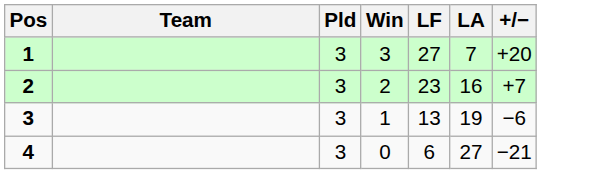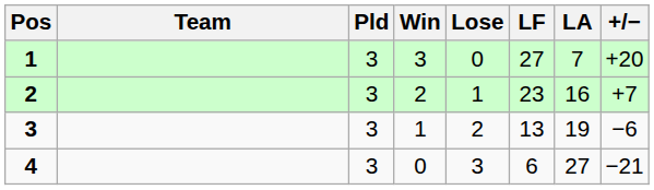 <table class="wikitable" style="font-size: 100%">
 <tr>
 <th width=20>Pos</th>
 <th width=200>Team</th>
 <th width=25>Pld</th>
 <th width=25>Win</th>
+<th width=25>Lose</th>
 <th width=25>LF</th>
 <th width=25>LA</th>
 <th width=25>+/−</th>
 </tr>
 <tr align=center style="background: #ccffcc;">
 <td><strong>1</strong></td>
 <td align="left"></td>
 <td>3</td>
 <td>3</td>
+<td>0</td>
 <td>27</td>
 <td>7</td>
 <td>+20</td>
 </tr>
 <tr align=center style="background: #ccffcc;">
 <td><strong>2</strong></td>
 <td align="left"></td>
 <td>3</td>
 <td>2</td>
+<td>1</td>
 <td>23</td>
 <td>16</td>
 <td>+7</td>
 </tr>
 <tr align=center>
 <td><strong>3</strong></td>
 <td align="left"></td>
 <td>3</td>
 <td>1</td>
+<td>2</td>
 <td>13</td>
 <td>19</td>
 <td>−6</td>
 </tr>
 <tr align=center>
 <td><strong>4</strong></td>
 <td align="left"></td>
 <td>3</td>
 <td>0</td>
+<td>3</td>
 <td>6</td>
 <td>27</td>
 <td>−21</td>
 </tr>
 </table>
